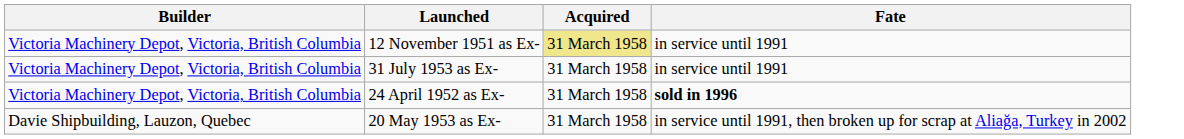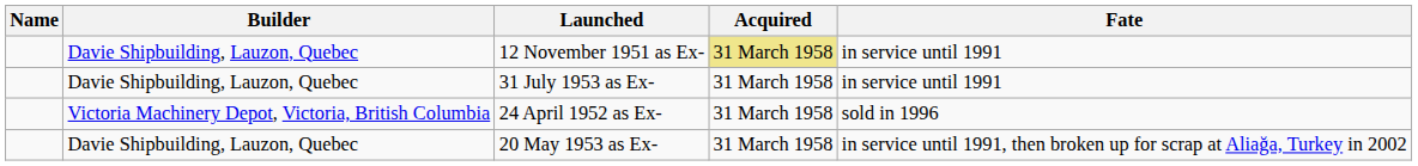 <table class="wikitable">
 <tr>
+<th>Name</th>
 <th>Builder</th>
 <th>Launched</th>
 <th>Acquired</th>
 <th>Fate</th>
 </tr>
 <tr>
-<td><a href='#'>Victoria Machinery Depot</a>, <a href='#'>Victoria, British Columbia</a></td>
+<td></td>
+<td><a href='#'>Davie Shipbuilding</a>, <a href='#'>Lauzon, Quebec</a></td>
 <td>12 November 1951 as Ex-</td>
 <td style="background: khaki;">31 March 1958</td>
 <td>in service until 1991</td>
 </tr>
 <tr>
-<td><a href='#'>Victoria Machinery Depot</a>, <a href='#'>Victoria, British Columbia</a></td>
+<td></td>
+<td>Davie Shipbuilding, Lauzon, Quebec</td>
 <td>31 July 1953 as Ex-</td>
 <td>31 March 1958</td>
 <td>in service until 1991</td>
 </tr>
 <tr>
+<td></td>
 <td><a href='#'>Victoria Machinery Depot</a>, <a href='#'>Victoria, British Columbia</a></td>
 <td>24 April 1952 as Ex-</td>
 <td>31 March 1958</td>
-<td><strong>sold in 1996</strong></td>
+<td>sold in 1996</td>
 </tr>
 <tr>
+<td></td>
 <td>Davie Shipbuilding, Lauzon, Quebec</td>
 <td>20 May 1953 as Ex-</td>
 <td>31 March 1958</td>
 <td>in service until 1991, then broken up for scrap at <a href='#'>Aliağa, Turkey</a> in 2002</td>
 </tr>
 </table>
